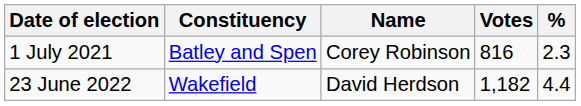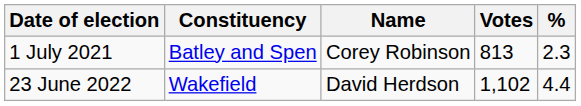 <table class="wikitable sortable">
 <tr>
 <th>Date of election</th>
 <th>Constituency</th>
 <th>Name</th>
 <th>Votes</th>
 <th>%</th>
 </tr>
 <tr>
 <td>1 July 2021</td>
 <td><a href='#'>Batley and Spen</a></td>
 <td>Corey Robinson</td>
-<td>816</td>
+<td>813</td>
 <td>2.3</td>
 </tr>
 <tr>
 <td>23 June 2022</td>
 <td><a href='#'>Wakefield</a></td>
 <td>David Herdson</td>
-<td>1,182</td>
+<td>1,102</td>
 <td>4.4</td>
 </tr>
 </table>
